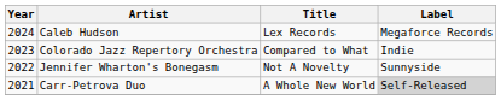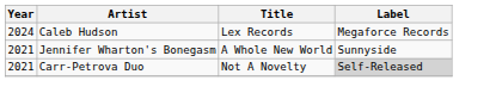 <table class="wikitable">
 <tr>
 <th>Year</th>
 <th>Artist</th>
 <th>Title</th>
 <th>Label</th>
 </tr>
 <tr>
 <td>2024</td>
 <td>Caleb Hudson</td>
 <td Nothing Less>Lex Records</td>
 <td>Megaforce Records</td>
 </tr>
 <tr>
-<td>2023</td>
-<td>Colorado Jazz Repertory Orchestra</td>
-<td>Compared to What</td>
-<td>Indie</td>
-</tr>
-<tr>
-<td>2022</td>
+<td>2021</td>
 <td>Jennifer Wharton's Bonegasm</td>
-<td>Not A Novelty</td>
+<td>A Whole New World</td>
 <td>Sunnyside</td>
 </tr>
 <tr>
 <td>2021</td>
 <td>Carr-Petrova Duo</td>
-<td>A Whole New World</td>
+<td>Not A Novelty</td>
 <td style="background: lightgrey;">Self-Released</td>
 </tr>
 <tr>
 </tr>
 </table>
